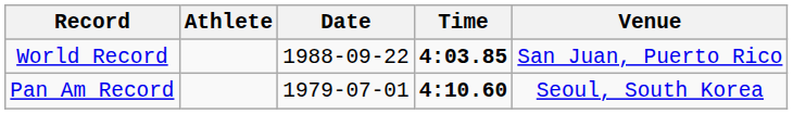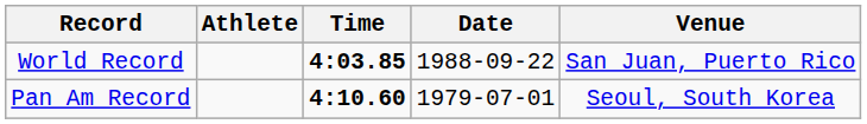 <table class="wikitable" style="text-align:center;">
 <tr>
 <th>Record</th>
 <th>Athlete</th>
+<th>Time</th>
 <th>Date</th>
-<th>Time</th>
 <th>Venue</th>
 </tr>
 <tr>
 <td><a href='#'>World Record</a></td>
 <td></td>
+<td><strong>4:03.85</strong></td>
 <td>1988-09-22</td>
-<td><strong>4:03.85</strong></td>
 <td> <a href='#'>San Juan, Puerto Rico</a></td>
 </tr>
 <tr>
 <td><a href='#'>Pan Am Record</a></td>
 <td></td>
+<td><strong>4:10.60</strong></td>
 <td>1979-07-01</td>
-<td><strong>4:10.60</strong></td>
 <td> <a href='#'>Seoul, South Korea</a></td>
 </tr>
 </table>
